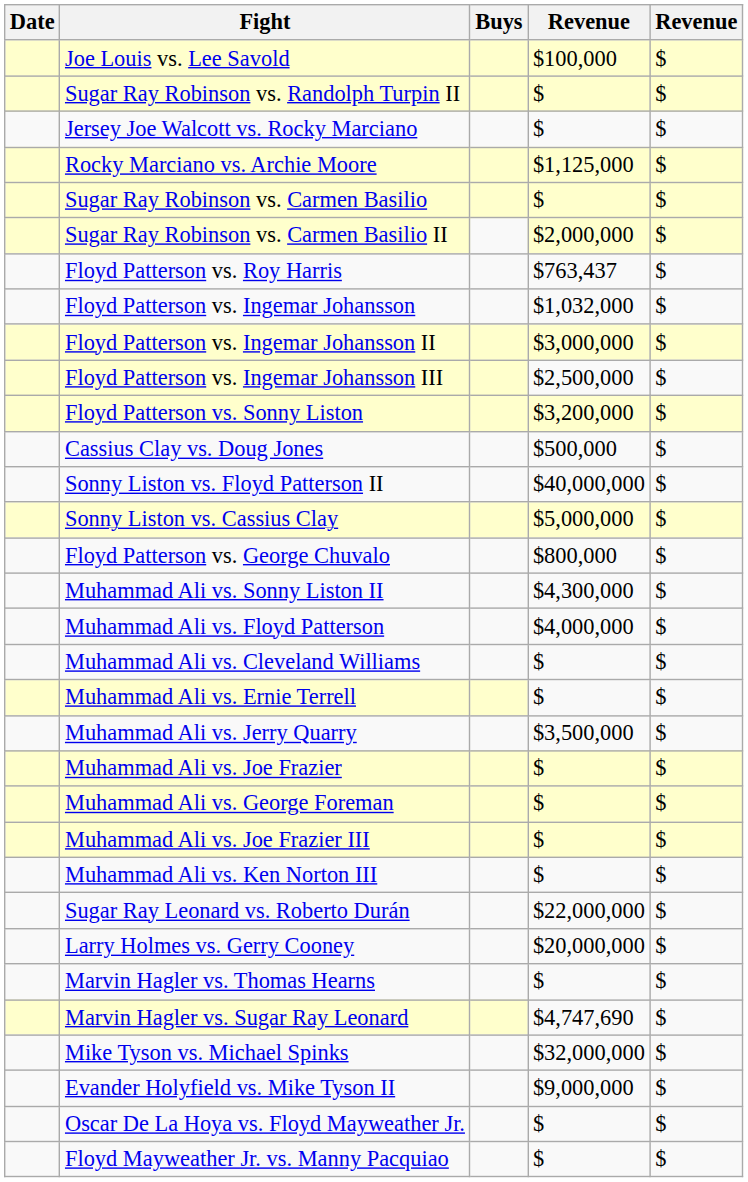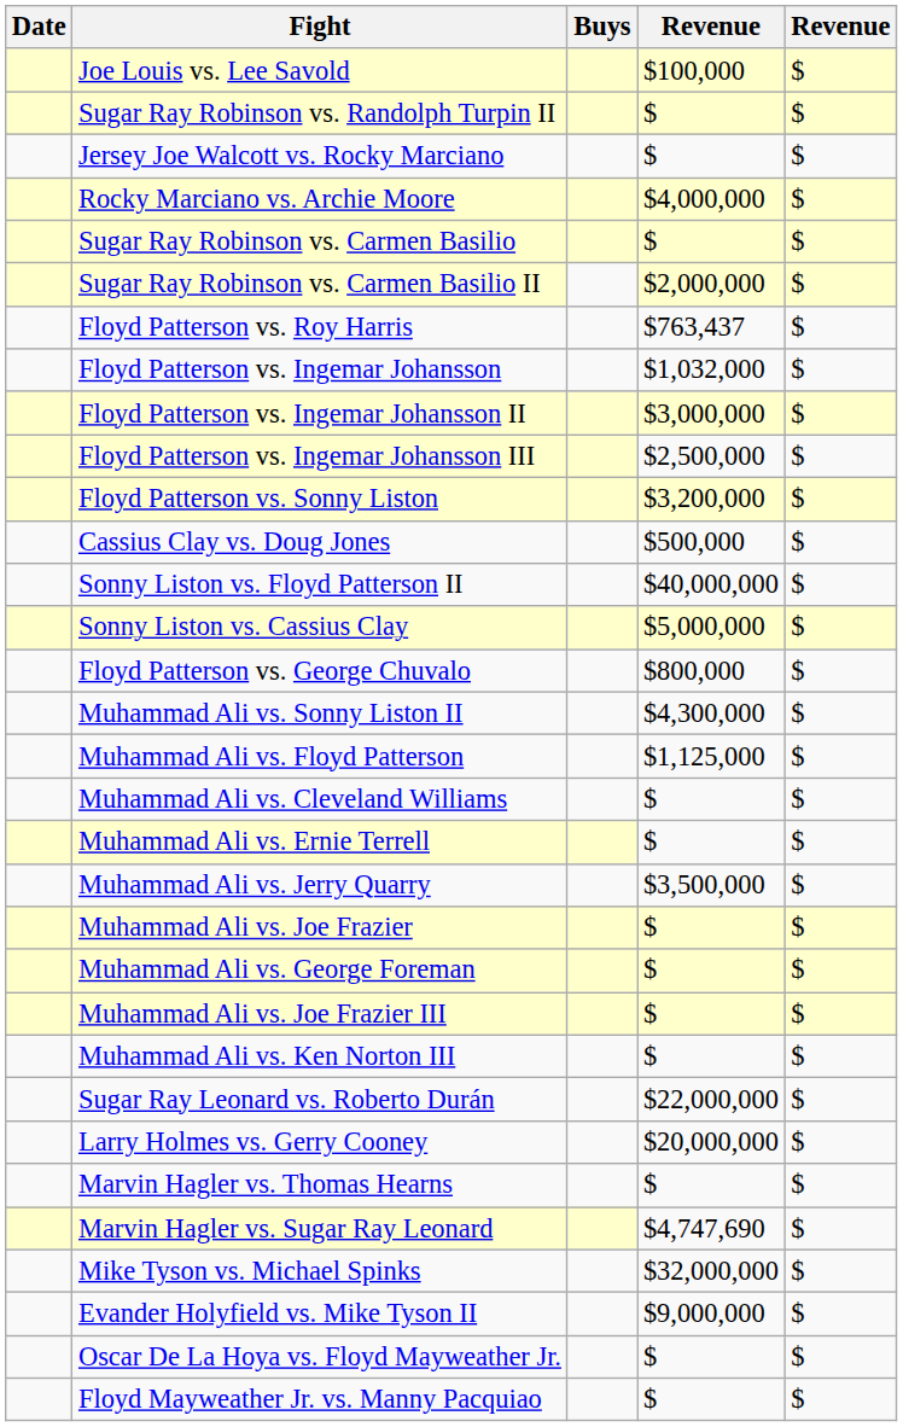 <table class="wikitable sortable">
 <tr>
 <th>Date</th>
 <th>Fight</th>
 <th>Buys</th>
 <th>Revenue</th>
 <th>Revenue </th>
 </tr>
 <tr style="background:#ffc;">
 <td></td>
 <td><a href='#'>Joe Louis</a> vs. <a href='#'>Lee Savold</a></td>
 <td></td>
 <td>$100,000</td>
 <td>$</td>
 </tr>
 <tr style="background:#ffc;">
 <td></td>
 <td><a href='#'>Sugar Ray Robinson</a> vs. <a href='#'>Randolph Turpin</a> II</td>
 <td></td>
 <td>$</td>
 <td>$</td>
 </tr>
 <tr>
 <td></td>
 <td><a href='#'>Jersey Joe Walcott vs. Rocky Marciano</a></td>
 <td></td>
 <td>$</td>
 <td>$</td>
 </tr>
 <tr style="background:#ffc;">
 <td></td>
 <td><a href='#'>Rocky Marciano vs. Archie Moore</a></td>
 <td></td>
-<td>$1,125,000</td>
+<td>$4,000,000</td>
 <td>$</td>
 </tr>
 <tr style="background:#ffc;">
 <td></td>
 <td><a href='#'>Sugar Ray Robinson</a> vs. <a href='#'>Carmen Basilio</a></td>
 <td></td>
 <td>$</td>
 <td>$</td>
 </tr>
 <tr>
 <td style="background:#ffc;"></td>
 <td style="background:#ffc;"><a href='#'>Sugar Ray Robinson</a> vs. <a href='#'>Carmen Basilio</a> II</td>
 <td></td>
 <td style="background:#ffc;">$2,000,000</td>
 <td style="background:#ffc;">$</td>
 </tr>
 <tr>
 <td></td>
 <td><a href='#'>Floyd Patterson</a> vs. <a href='#'>Roy Harris</a></td>
 <td></td>
 <td>$763,437</td>
 <td>$</td>
 </tr>
 <tr>
 <td></td>
 <td><a href='#'>Floyd Patterson</a> vs. <a href='#'>Ingemar Johansson</a></td>
 <td></td>
 <td>$1,032,000</td>
 <td>$</td>
 </tr>
 <tr style="background:#ffc;">
 <td></td>
 <td><a href='#'>Floyd Patterson</a> vs. <a href='#'>Ingemar Johansson</a> II</td>
 <td></td>
 <td>$3,000,000</td>
 <td>$</td>
 </tr>
 <tr>
 <td style="background:#ffc;"></td>
 <td style="background:#ffc;"><a href='#'>Floyd Patterson</a> vs. <a href='#'>Ingemar Johansson</a> III</td>
 <td style="background:#ffc;"></td>
 <td>$2,500,000</td>
 <td>$</td>
 </tr>
 <tr style="background:#ffc;">
 <td></td>
 <td><a href='#'>Floyd Patterson vs. Sonny Liston</a></td>
 <td></td>
 <td>$3,200,000</td>
 <td>$</td>
 </tr>
 <tr>
 <td></td>
 <td><a href='#'>Cassius Clay vs. Doug Jones</a></td>
 <td></td>
 <td>$500,000</td>
 <td>$</td>
 </tr>
 <tr>
 <td></td>
 <td><a href='#'>Sonny Liston vs. Floyd Patterson</a> II</td>
 <td></td>
 <td>$40,000,000</td>
 <td>$</td>
 </tr>
 <tr style="background:#ffc;">
 <td></td>
 <td><a href='#'>Sonny Liston vs. Cassius Clay</a></td>
 <td></td>
 <td>$5,000,000</td>
 <td>$</td>
 </tr>
 <tr>
 <td></td>
 <td><a href='#'>Floyd Patterson</a> vs. <a href='#'>George Chuvalo</a></td>
 <td></td>
 <td>$800,000</td>
 <td>$</td>
 </tr>
 <tr>
 <td></td>
 <td><a href='#'>Muhammad Ali vs. Sonny Liston II</a></td>
 <td></td>
 <td>$4,300,000</td>
 <td>$</td>
 </tr>
 <tr>
 <td></td>
 <td><a href='#'>Muhammad Ali vs. Floyd Patterson</a></td>
 <td></td>
-<td>$4,000,000</td>
+<td>$1,125,000</td>
 <td>$</td>
 </tr>
 <tr>
 <td></td>
 <td><a href='#'>Muhammad Ali vs. Cleveland Williams</a></td>
 <td></td>
 <td>$</td>
 <td>$</td>
 </tr>
 <tr>
 <td style="background:#ffc;"></td>
 <td style="background:#ffc;"><a href='#'>Muhammad Ali vs. Ernie Terrell</a></td>
 <td style="background:#ffc;"></td>
 <td>$</td>
 <td>$</td>
 </tr>
 <tr>
 <td></td>
 <td><a href='#'>Muhammad Ali vs. Jerry Quarry</a></td>
 <td></td>
 <td>$3,500,000</td>
 <td>$</td>
 </tr>
 <tr style="background:#ffc;">
 <td></td>
 <td><a href='#'>Muhammad Ali vs. Joe Frazier</a></td>
 <td></td>
 <td>$</td>
 <td>$</td>
 </tr>
 <tr style="background:#ffc;">
 <td></td>
 <td><a href='#'>Muhammad Ali vs. George Foreman</a></td>
 <td></td>
 <td>$</td>
 <td>$</td>
 </tr>
 <tr style="background:#ffc;">
 <td></td>
 <td><a href='#'>Muhammad Ali vs. Joe Frazier III</a></td>
 <td></td>
 <td>$</td>
 <td>$</td>
 </tr>
 <tr>
 <td></td>
 <td><a href='#'>Muhammad Ali vs. Ken Norton III</a></td>
 <td></td>
 <td>$</td>
 <td>$</td>
 </tr>
 <tr>
 <td></td>
 <td><a href='#'>Sugar Ray Leonard vs. Roberto Durán</a></td>
 <td></td>
 <td>$22,000,000</td>
 <td>$</td>
 </tr>
 <tr>
 <td></td>
 <td><a href='#'>Larry Holmes vs. Gerry Cooney</a></td>
 <td></td>
 <td>$20,000,000</td>
 <td>$</td>
 </tr>
 <tr>
 <td></td>
 <td><a href='#'>Marvin Hagler vs. Thomas Hearns</a></td>
 <td></td>
 <td>$</td>
 <td>$</td>
 </tr>
 <tr>
 <td style="background:#ffc;"></td>
 <td style="background:#ffc;"><a href='#'>Marvin Hagler vs. Sugar Ray Leonard</a></td>
 <td style="background:#ffc;"></td>
 <td>$4,747,690</td>
 <td>$</td>
 </tr>
 <tr>
 <td></td>
 <td><a href='#'>Mike Tyson vs. Michael Spinks</a></td>
 <td></td>
 <td>$32,000,000</td>
 <td>$</td>
 </tr>
 <tr>
 <td></td>
 <td><a href='#'>Evander Holyfield vs. Mike Tyson II</a></td>
 <td></td>
 <td>$9,000,000</td>
 <td>$</td>
 </tr>
 <tr>
 <td></td>
 <td><a href='#'>Oscar De La Hoya vs. Floyd Mayweather Jr.</a></td>
 <td></td>
 <td>$</td>
 <td>$</td>
 </tr>
 <tr>
 <td></td>
 <td><a href='#'>Floyd Mayweather Jr. vs. Manny Pacquiao</a></td>
 <td></td>
 <td>$</td>
 <td>$</td>
 </tr>
 </table>
